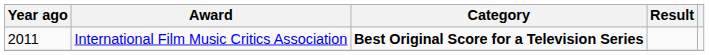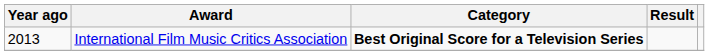 <table class="wikitable sortable plainrowheaders">
 <tr>
 <th>Year ago</th>
 <th>Award</th>
 <th>Category</th>
 <th>Result</th>
 <th class="unsortable"></th>
 </tr>
 <tr>
-<td rowspan="1">2011</td>
+<td rowspan="1">2013</td>
 <td scope="row"><a href='#'>International Film Music Critics Association</a></td>
 <td scope="row"><strong>Best Original Score for a Television Series</strong></td>
 <td></td>
 <td></td>
 </tr>
 <tr>
 </tr>
 </table>
